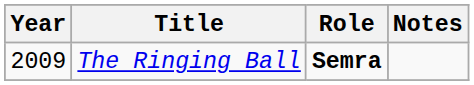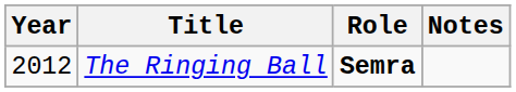 <table class="wikitable sortable">
 <tr>
 <th>Year</th>
 <th>Title</th>
 <th>Role</th>
 <th class="unsortable">Notes</th>
 </tr>
 <tr>
-<td>2009</td>
+<td>2012</td>
 <td><em><a href='#'>The Ringing Ball</a></em></td>
 <td><strong>Semra</strong></td>
 <td></td>
 </tr>
 </table>
